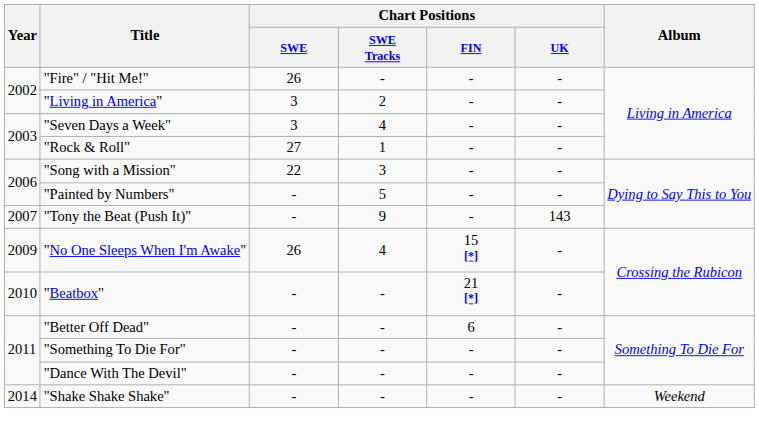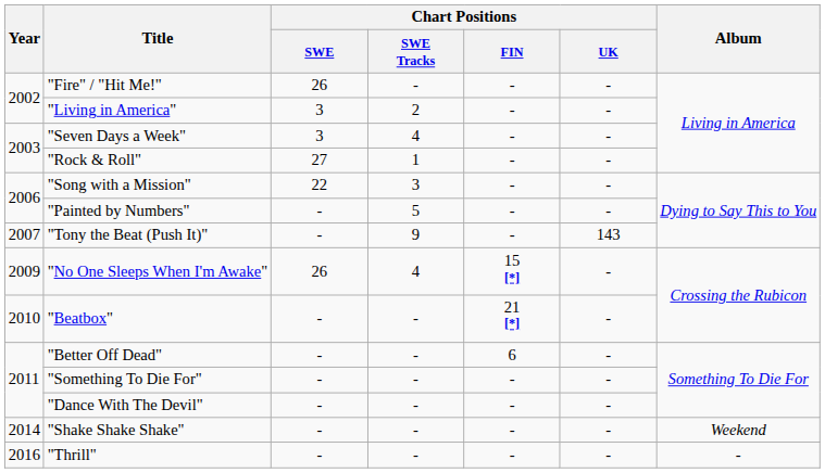 <table class="wikitable">
 <tr>
 <th rowspan="2">Year</th>
 <th rowspan="2">Title</th>
 <th colspan="4">Chart Positions</th>
 <th rowspan="2">Album</th>
 </tr>
 <tr>
 <th style="width:90px;"><small><a href='#'>SWE</a></small><br></th>
 <th style="width:90px;"><small><a href='#'>SWE<br>Tracks</a></small></th>
 <th style="width:90px;"><small><a href='#'>FIN</a></small><br></th>
 <th style="width:90px;"><small><a href='#'>UK</a></small><br></th>
 </tr>
 <tr>
 <td rowspan="2">2002</td>
 <td>"Fire" / "Hit Me!"</td>
 <td style="text-align: center;">26</td>
 <td style="text-align: center;">-</td>
 <td style="text-align: center;">-</td>
 <td style="text-align: center;">-</td>
 <td rowspan="4" style="text-align: center;"><em><a href='#'>Living in America</a></em></td>
 </tr>
 <tr>
 <td>"<a href='#'>Living in America</a>"</td>
 <td style="text-align: center;">3</td>
 <td style="text-align: center;">2</td>
 <td style="text-align: center;">-</td>
 <td style="text-align: center;">-</td>
 </tr>
 <tr>
 <td rowspan="2">2003</td>
 <td>"Seven Days a Week"</td>
 <td style="text-align: center;">3</td>
 <td style="text-align: center;">4</td>
 <td style="text-align: center;">-</td>
 <td style="text-align: center;">-</td>
 </tr>
 <tr>
 <td>"Rock & Roll"</td>
 <td style="text-align: center;">27</td>
 <td style="text-align: center;">1</td>
 <td style="text-align: center;">-</td>
 <td style="text-align: center;">-</td>
 </tr>
 <tr>
 <td rowspan="2">2006</td>
 <td>"Song with a Mission"</td>
 <td style="text-align: center;">22</td>
 <td style="text-align: center;">3</td>
 <td style="text-align: center;">-</td>
 <td style="text-align: center;">-</td>
 <td rowspan="3" style="text-align: center;"><em><a href='#'>Dying to Say This to You</a></em></td>
 </tr>
 <tr>
 <td>"Painted by Numbers"</td>
 <td style="text-align: center;">-</td>
 <td style="text-align: center;">5</td>
 <td style="text-align: center;">-</td>
 <td style="text-align: center;">-</td>
 </tr>
 <tr>
 <td>2007</td>
 <td>"Tony the Beat (Push It)"</td>
 <td style="text-align: center;">-</td>
 <td style="text-align: center;">9</td>
 <td style="text-align: center;">-</td>
 <td style="text-align: center;">143</td>
 </tr>
 <tr>
 <td>2009</td>
 <td>"<a href='#'>No One Sleeps When I'm Awake</a>"</td>
 <td style="text-align: center;">26</td>
 <td style="text-align: center;">4</td>
 <td style="text-align: center;">15 <br><sup><a href='#'><strong>[*]</strong></a></sup></td>
 <td style="text-align: center;">-</td>
 <td rowspan="2" style="text-align: center;"><em><a href='#'>Crossing the Rubicon</a></em></td>
 </tr>
 <tr>
 <td>2010</td>
 <td>"<a href='#'>Beatbox</a>"</td>
 <td style="text-align: center;">-</td>
 <td style="text-align: center;">-</td>
 <td style="text-align: center;">21 <br><sup><a href='#'><strong>[*]</strong></a></sup></td>
 <td style="text-align: center;">-</td>
 </tr>
 <tr>
 <td rowspan="3">2011</td>
 <td>"Better Off Dead"</td>
 <td style="text-align: center;">-</td>
 <td style="text-align: center;">-</td>
 <td style="text-align: center;">6</td>
 <td style="text-align: center;">-</td>
 <td rowspan="3" style="text-align: center;"><em><a href='#'>Something To Die For</a></em></td>
 </tr>
 <tr>
 <td>"Something To Die For"</td>
 <td style="text-align: center;">-</td>
 <td style="text-align: center;">-</td>
 <td style="text-align: center;">-</td>
 <td style="text-align: center;">-</td>
 </tr>
 <tr>
 <td>"Dance With The Devil"</td>
 <td style="text-align: center;">-</td>
 <td style="text-align: center;">-</td>
 <td style="text-align: center;">-</td>
 <td style="text-align: center;">-</td>
 </tr>
 <tr>
 <td rowspan="1">2014</td>
 <td>"Shake Shake Shake"</td>
 <td style="text-align: center;">-</td>
 <td style="text-align: center;">-</td>
 <td style="text-align: center;">-</td>
 <td style="text-align: center;">-</td>
 <td style="text-align: center;"><em>Weekend</em></td>
 </tr>
+<tr>
+<td rowspan="1">2016</td>
+<td>"Thrill"</td>
+<td style="text-align: center;">-</td>
+<td style="text-align: center;">-</td>
+<td style="text-align: center;">-</td>
+<td style="text-align: center;">-</td>
+<td style="text-align: center;">-</td>
+</tr>
 </table>
